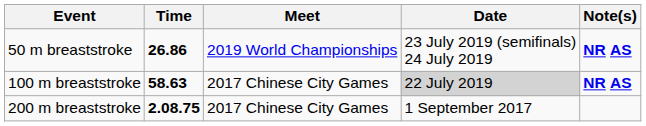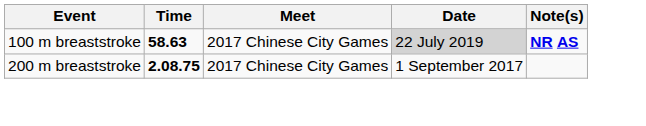 <table class="wikitable">
 <tr>
 <th>Event</th>
 <th>Time</th>
 <th>Meet</th>
 <th>Date</th>
 <th>Note(s)</th>
-</tr>
-<tr>
-<td>50 m breaststroke</td>
-<td><strong>26.86</strong></td>
-<td><a href='#'>2019 World Championships</a></td>
-<td>23 July 2019 (semifinals) <br> 24 July 2019</td>
-<td><strong><a href='#'>NR</a></strong> <strong><a href='#'>AS</a></strong></td>
 </tr>
 <tr>
 <td>100 m breaststroke</td>
 <td><strong>58.63</strong></td>
 <td>2017 Chinese City Games</td>
 <td style="background: lightgrey;">22 July 2019</td>
 <td><strong><a href='#'>NR</a></strong> <strong><a href='#'>AS</a></strong></td>
 </tr>
 <tr>
 <td>200 m breaststroke</td>
 <td><strong>2.08.75</strong></td>
 <td>2017 Chinese City Games</td>
 <td>1 September 2017</td>
 <td></td>
 </tr>
 </table>
